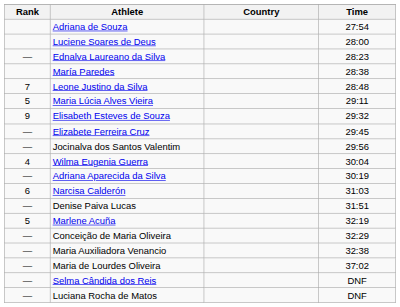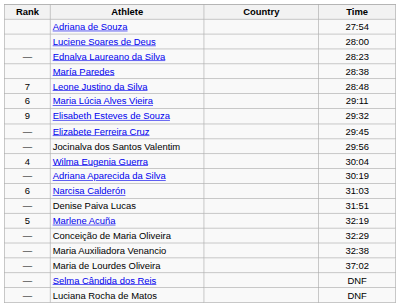 <table class="wikitable sortable" style=" text-align:center; font-size:95%;" width="50%">
 <tr>
 </tr>
 <tr>
 <th width=5%>Rank</th>
 <th width=20%>Athlete</th>
 <th width=15%>Country</th>
 <th width=10%>Time</th>
 </tr>
 <tr>
 <td align=center></td>
 <td align=left><a href='#'>Adriana de Souza</a></td>
 <td align=left></td>
 <td>27:54</td>
 </tr>
 <tr>
 <td align=center></td>
 <td align=left><a href='#'>Luciene Soares de Deus</a></td>
 <td align=left></td>
 <td>28:00</td>
 </tr>
 <tr>
 <td align=center>—</td>
 <td align=left><a href='#'>Ednalva Laureano da Silva</a></td>
 <td align=left></td>
 <td>28:23</td>
 </tr>
 <tr>
 <td align=center></td>
 <td align=left><a href='#'>María Paredes</a></td>
 <td align=left></td>
 <td>28:38</td>
 </tr>
 <tr>
 <td align=center>7</td>
 <td align=left><a href='#'>Leone Justino da Silva</a></td>
 <td align=left></td>
 <td>28:48</td>
 </tr>
 <tr>
-<td align=center>5</td>
+<td align=center>6</td>
 <td align=left><a href='#'>Maria Lúcia Alves Vieira</a></td>
 <td align=left></td>
 <td>29:11</td>
 </tr>
 <tr>
 <td align=center>9</td>
 <td align=left><a href='#'>Elisabeth Esteves de Souza</a></td>
 <td align=left></td>
 <td>29:32</td>
 </tr>
 <tr>
 <td align=center>—</td>
 <td align=left><a href='#'>Elizabete Ferreira Cruz</a></td>
 <td align=left></td>
 <td>29:45</td>
 </tr>
 <tr>
 <td align=center>—</td>
 <td align=left>Jocinalva dos Santos Valentim</td>
 <td align=left></td>
 <td>29:56</td>
 </tr>
 <tr>
 <td align=center>4</td>
 <td align=left><a href='#'>Wilma Eugenia Guerra</a></td>
 <td align=left></td>
 <td>30:04</td>
 </tr>
 <tr>
 <td align=center>—</td>
 <td align=left><a href='#'>Adriana Aparecida da Silva</a></td>
 <td align=left></td>
 <td>30:19</td>
 </tr>
 <tr>
 <td align=center>6</td>
 <td align=left><a href='#'>Narcisa Calderón</a></td>
 <td align=left></td>
 <td>31:03</td>
 </tr>
 <tr>
 <td align=center>—</td>
 <td align=left>Denise Paiva Lucas</td>
 <td align=left></td>
 <td>31:51</td>
 </tr>
 <tr>
 <td align=center>5</td>
 <td align=left><a href='#'>Marlene Acuña</a></td>
 <td align=left></td>
 <td>32:19</td>
 </tr>
 <tr>
 <td align=center>—</td>
 <td align=left>Conceição de Maria Oliveira</td>
 <td align=left></td>
 <td>32:29</td>
 </tr>
 <tr>
 <td align=center>—</td>
 <td align=left>Maria Auxiliadora Venancio</td>
 <td align=left></td>
 <td>32:38</td>
 </tr>
 <tr>
 <td align=center>—</td>
 <td align=left>Maria de Lourdes Oliveira</td>
 <td align=left></td>
 <td>37:02</td>
 </tr>
 <tr>
 <td align=center>—</td>
 <td align=left><a href='#'>Selma Cândida dos Reis</a></td>
 <td align=left></td>
 <td>DNF</td>
 </tr>
 <tr>
 <td align=center>—</td>
 <td align=left>Luciana Rocha de Matos</td>
 <td align=left></td>
 <td>DNF</td>
 </tr>
 </table>
